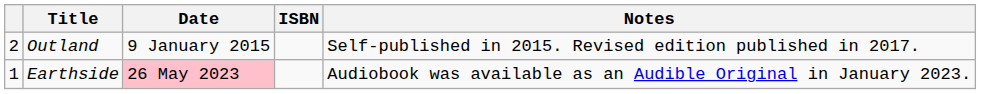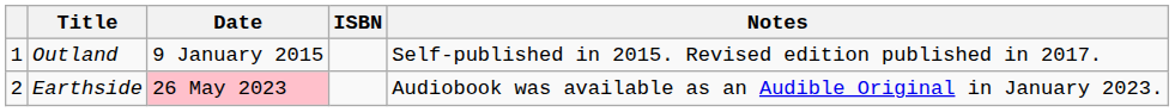 <table class="wikitable">
 <tr>
 <th></th>
 <th>Title</th>
 <th>Date</th>
 <th>ISBN</th>
 <th>Notes</th>
 </tr>
 <tr>
-<td>2</td>
+<td>1</td>
 <td><em>Outland</em></td>
 <td>9 January 2015</td>
 <td></td>
 <td>Self-published in 2015. Revised edition published in 2017.</td>
 </tr>
 <tr>
-<td>1</td>
+<td>2</td>
 <td><em>Earthside</em></td>
 <td style="background: pink;">26 May 2023</td>
 <td></td>
 <td>Audiobook was available as an <a href='#'>Audible Original</a> in January 2023.</td>
 </tr>
 </table>
